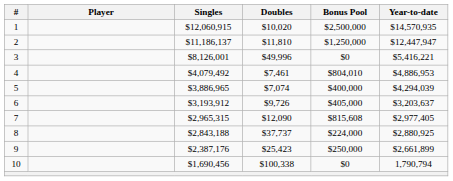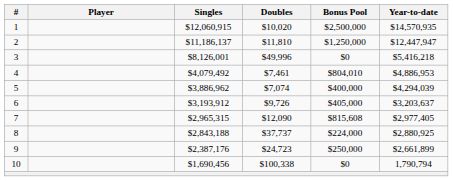 <table class="sortable wikitable" style=text-align:center;font-size:90%>
 <tr>
 <th width=30>#</th>
 <th width=222>Player</th>
 <th width=100>Singles</th>
 <th width=100>Doubles</th>
 <th width=100>Bonus Pool</th>
 <th width=100>Year-to-date</th>
 </tr>
 <tr>
 <td>1</td>
 <td align=left></td>
 <td>$12,060,915</td>
 <td>$10,020</td>
 <td>$2,500,000</td>
 <td>$14,570,935</td>
 </tr>
 <tr>
 <td>2</td>
 <td align=left></td>
 <td>$11,186,137</td>
 <td>$11,810</td>
 <td>$1,250,000</td>
 <td>$12,447,947</td>
 </tr>
 <tr>
 <td>3</td>
 <td align=left></td>
 <td>$8,126,001</td>
 <td>$49,996</td>
 <td>$0</td>
-<td>$5,416,221</td>
+<td>$5,416,218</td>
 </tr>
 <tr>
 <td>4</td>
 <td align=left></td>
 <td>$4,079,492</td>
 <td>$7,461</td>
 <td>$804,010</td>
 <td>$4,886,953</td>
 </tr>
 <tr>
 <td>5</td>
 <td align=left></td>
-<td>$3,886,965</td>
+<td>$3,886,962</td>
 <td>$7,074</td>
 <td>$400,000</td>
 <td>$4,294,039</td>
 </tr>
 <tr>
 <td>6</td>
 <td align=left></td>
 <td>$3,193,912</td>
 <td>$9,726</td>
 <td>$405,000</td>
 <td>$3,203,637</td>
 </tr>
 <tr>
 <td>7</td>
 <td align=left></td>
 <td>$2,965,315</td>
 <td>$12,090</td>
 <td>$815,608</td>
 <td>$2,977,405</td>
 </tr>
 <tr>
 <td>8</td>
 <td align=left></td>
 <td>$2,843,188</td>
 <td>$37,737</td>
 <td>$224,000</td>
 <td>$2,880,925</td>
 </tr>
 <tr>
 <td>9</td>
 <td align=left></td>
 <td>$2,387,176</td>
-<td>$25,423</td>
+<td>$24,723</td>
 <td>$250,000</td>
 <td>$2,661,899</td>
 </tr>
 <tr>
 <td>10</td>
 <td align=left></td>
 <td>$1,690,456</td>
 <td>$100,338</td>
 <td>$0</td>
 <td>1,790,794</td>
 </tr>
 <tr class=sortbottom>
 <th colspan=6></th>
 </tr>
 </table>
